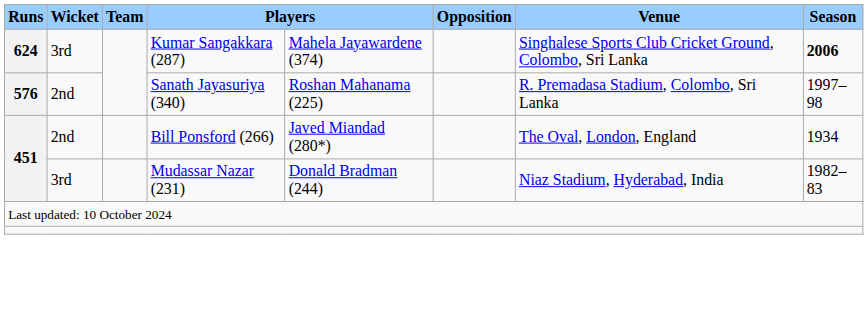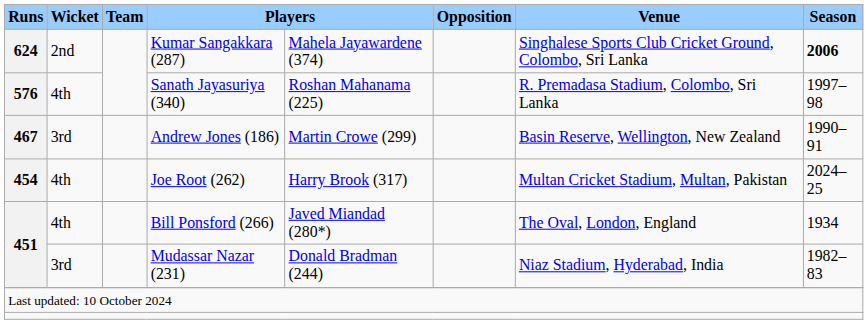 <table class="wikitable">
 <tr style="background:#9cf;">
 <td style="text-align:center;"><strong>Runs</strong></td>
 <td style="text-align:center;"><strong>Wicket</strong></td>
 <td style="text-align:center;"><strong>Team</strong></td>
 <td colspan="2" style="text-align:center;"><strong>Players</strong></td>
 <td style="text-align:center;"><strong>Opposition</strong></td>
 <td style="text-align:center;"><strong>Venue</strong></td>
 <td style="text-align:center;"><strong>Season</strong></td>
 </tr>
 <tr>
 <th>624</th>
-<td>3rd</td>
+<td>2nd</td>
 <td rowspan=2></td>
 <td><a href='#'>Kumar Sangakkara</a> (287)</td>
 <td><a href='#'>Mahela Jayawardene</a> (374)</td>
 <td></td>
 <td><a href='#'>Singhalese Sports Club Cricket Ground</a>, <a href='#'>Colombo</a>, Sri Lanka</td>
 <td><strong>2006</strong></td>
 </tr>
 <tr>
 <th>576</th>
-<td>2nd</td>
+<td>4th</td>
 <td><a href='#'>Sanath Jayasuriya</a> (340)</td>
 <td><a href='#'>Roshan Mahanama</a> (225)</td>
 <td></td>
 <td><a href='#'>R. Premadasa Stadium</a>, <a href='#'>Colombo</a>, Sri Lanka</td>
 <td>1997–98</td>
 </tr>
 <tr>
+<th>467</th>
+<td>3rd</td>
+<td></td>
+<td><a href='#'>Andrew Jones</a> (186)</td>
+<td><a href='#'>Martin Crowe</a> (299)</td>
+<td></td>
+<td><a href='#'>Basin Reserve</a>, <a href='#'>Wellington</a>, New Zealand</td>
+<td>1990–91</td>
+</tr>
+<tr>
+<th>454</th>
+<td>4th</td>
+<td></td>
+<td><a href='#'>Joe Root</a> (262)</td>
+<td><a href='#'>Harry Brook</a> (317)</td>
+<td></td>
+<td><a href='#'>Multan Cricket Stadium</a>, <a href='#'>Multan</a>, Pakistan</td>
+<td>2024–25</td>
+</tr>
+<tr>
 <th rowspan=2>451</th>
-<td>2nd</td>
+<td>4th</td>
 <td></td>
 <td><a href='#'>Bill Ponsford</a> (266)</td>
 <td><a href='#'>Javed Miandad</a> (280*)</td>
 <td></td>
 <td><a href='#'>The Oval</a>, <a href='#'>London</a>, England</td>
 <td>1934</td>
 </tr>
 <tr>
 <td>3rd</td>
 <td></td>
 <td><a href='#'>Mudassar Nazar</a> (231)</td>
 <td><a href='#'>Donald Bradman</a> (244)</td>
 <td></td>
 <td><a href='#'>Niaz Stadium</a>, <a href='#'>Hyderabad</a>, India</td>
 <td>1982–83</td>
 </tr>
 <tr>
 </tr>
 <tr class=sortbottom>
 <td colspan=8><small>Last updated: 10 October 2024</small></td>
 </tr>
 <tr>
 <td colspan=8></td>
 </tr>
 </table>
